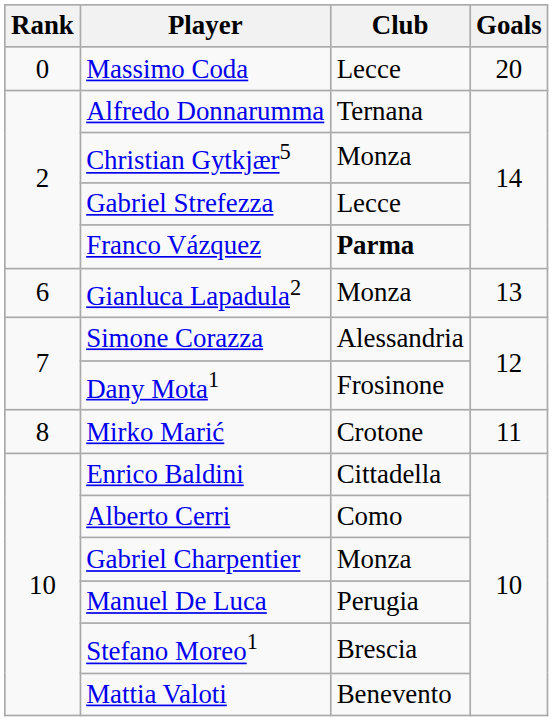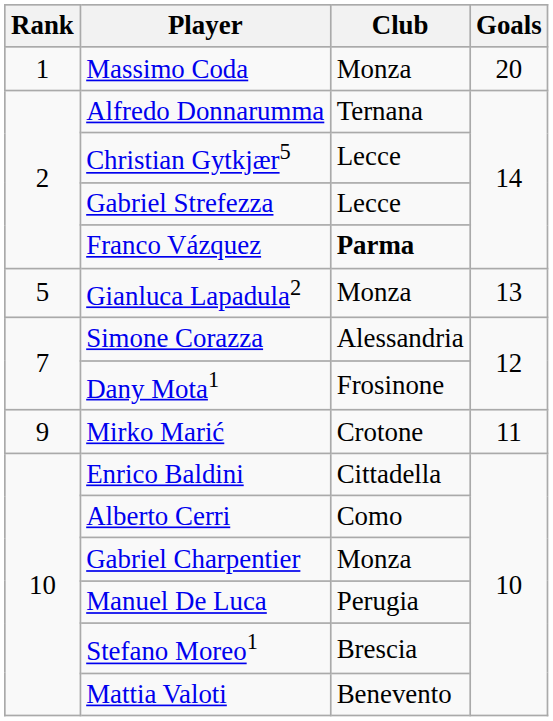 <table class="wikitable" style="text-align:center">
 <tr>
 <th>Rank</th>
 <th>Player</th>
 <th>Club</th>
 <th>Goals</th>
 </tr>
 <tr>
-<td>0</td>
+<td>1</td>
 <td align="left"> <a href='#'>Massimo Coda</a></td>
-<td align="left">Lecce</td>
+<td align="left">Monza</td>
 <td>20</td>
 </tr>
 <tr>
 <td rowspan="4">2</td>
 <td align="left"> <a href='#'>Alfredo Donnarumma</a></td>
 <td align="left">Ternana</td>
 <td rowspan="4">14</td>
 </tr>
 <tr>
 <td align="left"> <a href='#'>Christian Gytkjær</a><sup>5</sup></td>
-<td align="left">Monza</td>
+<td align="left">Lecce</td>
 </tr>
 <tr>
 <td align="left"> <a href='#'>Gabriel Strefezza</a></td>
 <td align="left">Lecce</td>
 </tr>
 <tr>
 <td align="left"> <a href='#'>Franco Vázquez</a></td>
 <td align="left"><strong>Parma</strong></td>
 </tr>
 <tr>
-<td>6</td>
+<td>5</td>
 <td align="left"> <a href='#'>Gianluca Lapadula</a><sup>2</sup></td>
 <td align="left">Monza</td>
 <td>13</td>
 </tr>
 <tr>
 <td rowspan="2">7</td>
 <td align="left"> <a href='#'>Simone Corazza</a></td>
 <td align="left">Alessandria</td>
 <td rowspan="2">12</td>
 </tr>
 <tr>
 <td align="left"> <a href='#'>Dany Mota</a><sup>1</sup></td>
 <td align="left">Frosinone</td>
 </tr>
 <tr>
-<td>8</td>
+<td>9</td>
 <td align="left"> <a href='#'>Mirko Marić</a></td>
 <td align="left">Crotone</td>
 <td>11</td>
 </tr>
 <tr>
 <td rowspan="6">10</td>
 <td align="left"> <a href='#'>Enrico Baldini</a></td>
 <td align="left">Cittadella</td>
 <td rowspan="6">10</td>
 </tr>
 <tr>
 <td align="left"> <a href='#'>Alberto Cerri</a></td>
 <td align="left">Como</td>
 </tr>
 <tr>
 <td align="left"> <a href='#'>Gabriel Charpentier</a></td>
 <td align="left">Monza</td>
 </tr>
 <tr>
 <td align="left"> <a href='#'>Manuel De Luca</a></td>
 <td align="left">Perugia</td>
 </tr>
 <tr>
 <td align="left"> <a href='#'>Stefano Moreo</a><sup>1</sup></td>
 <td align="left">Brescia</td>
 </tr>
 <tr>
 <td align="left"> <a href='#'>Mattia Valoti</a></td>
 <td align="left">Benevento</td>
 </tr>
 </table>
